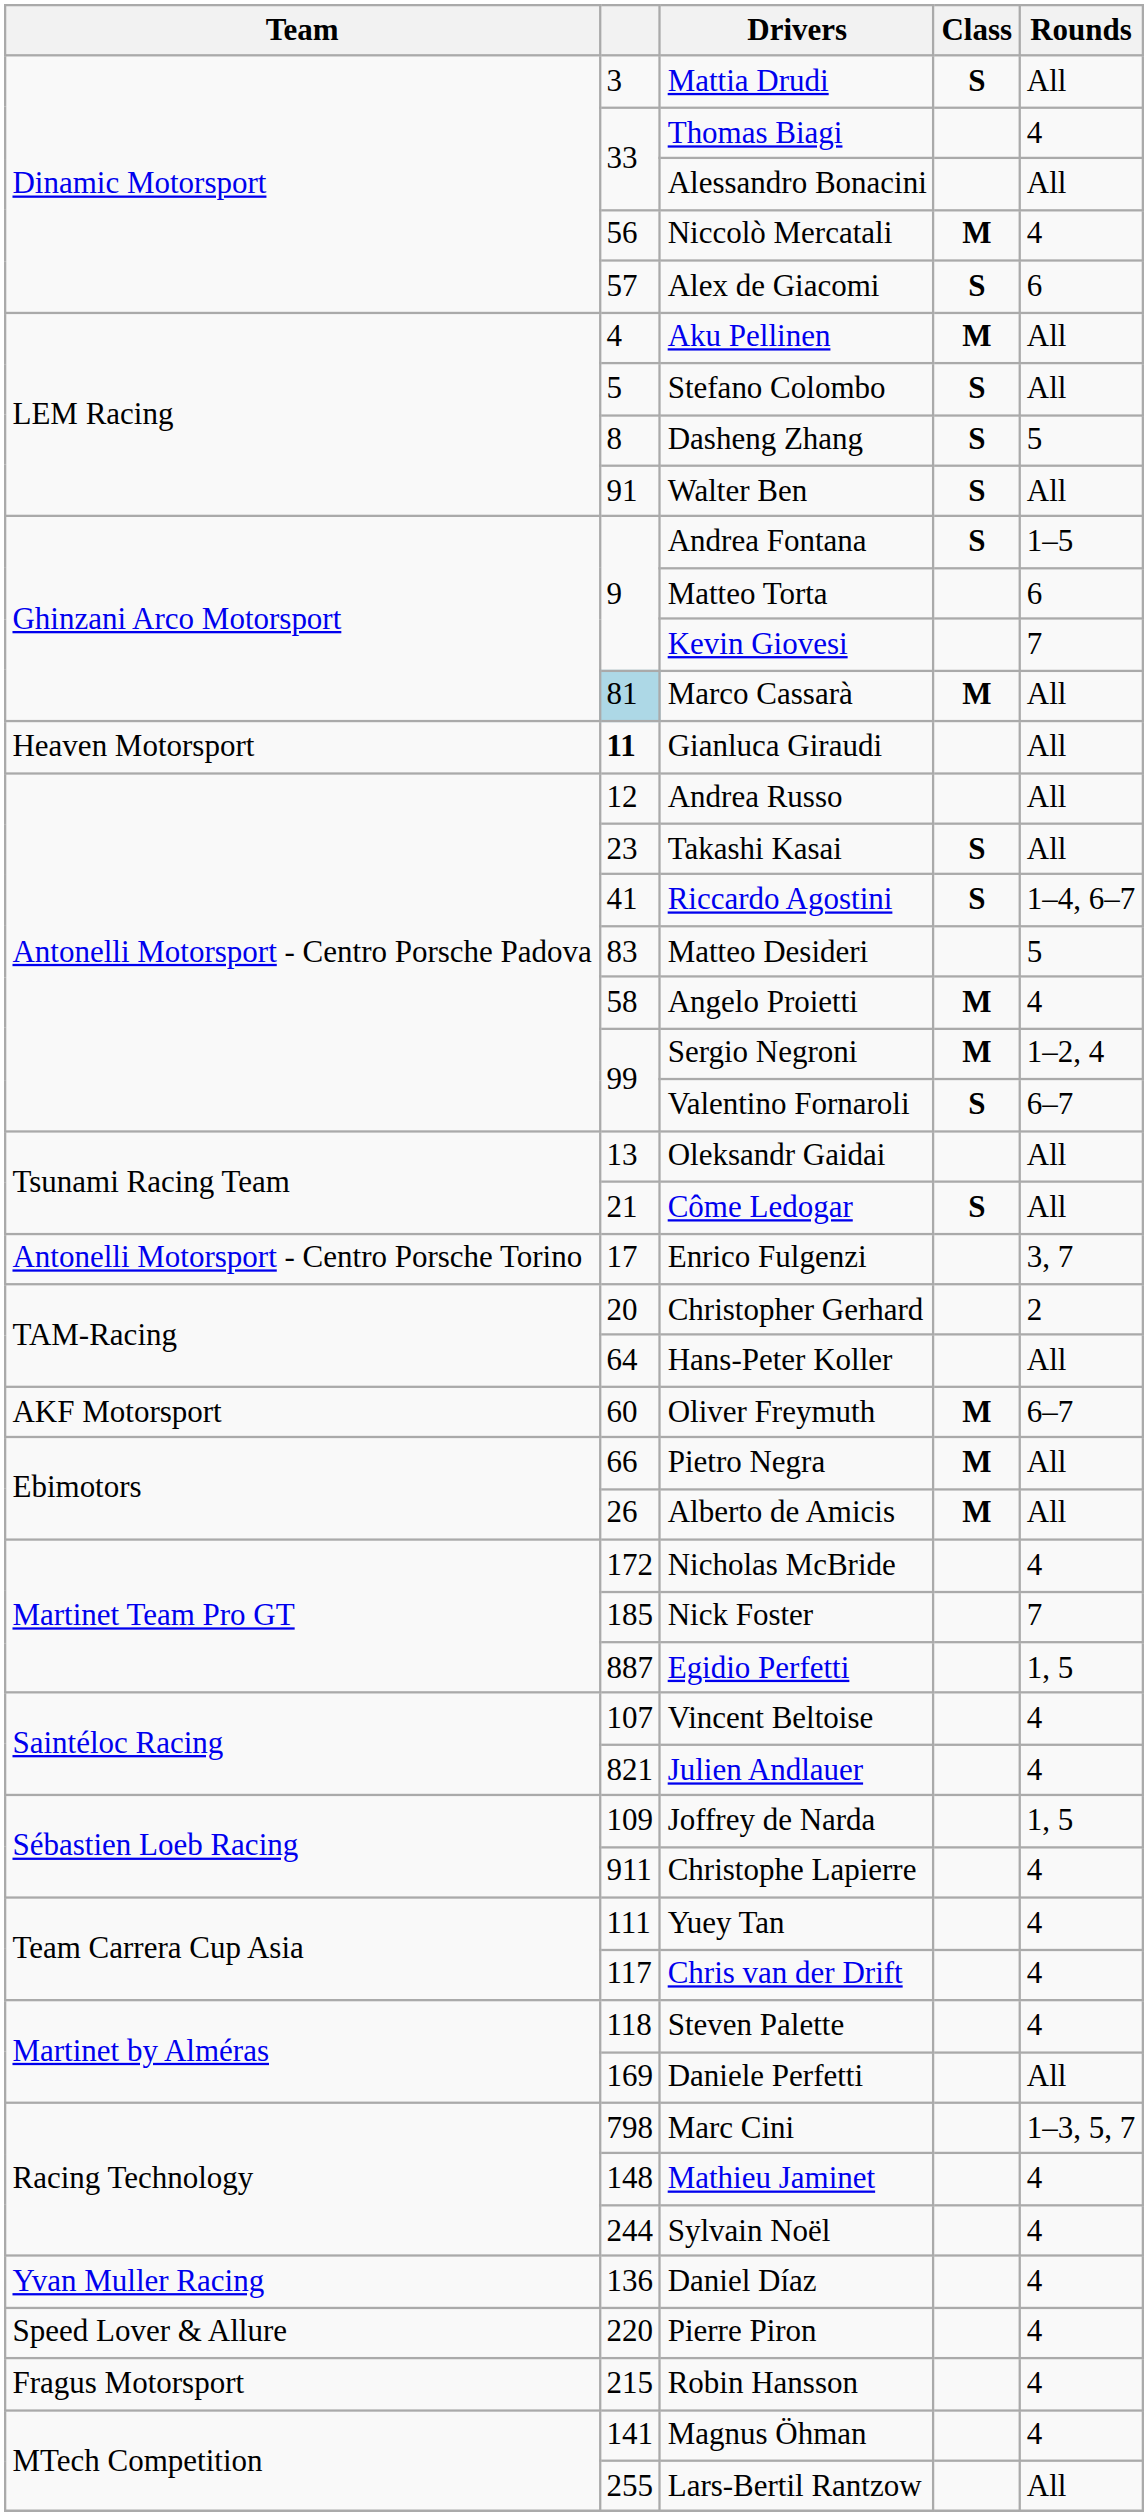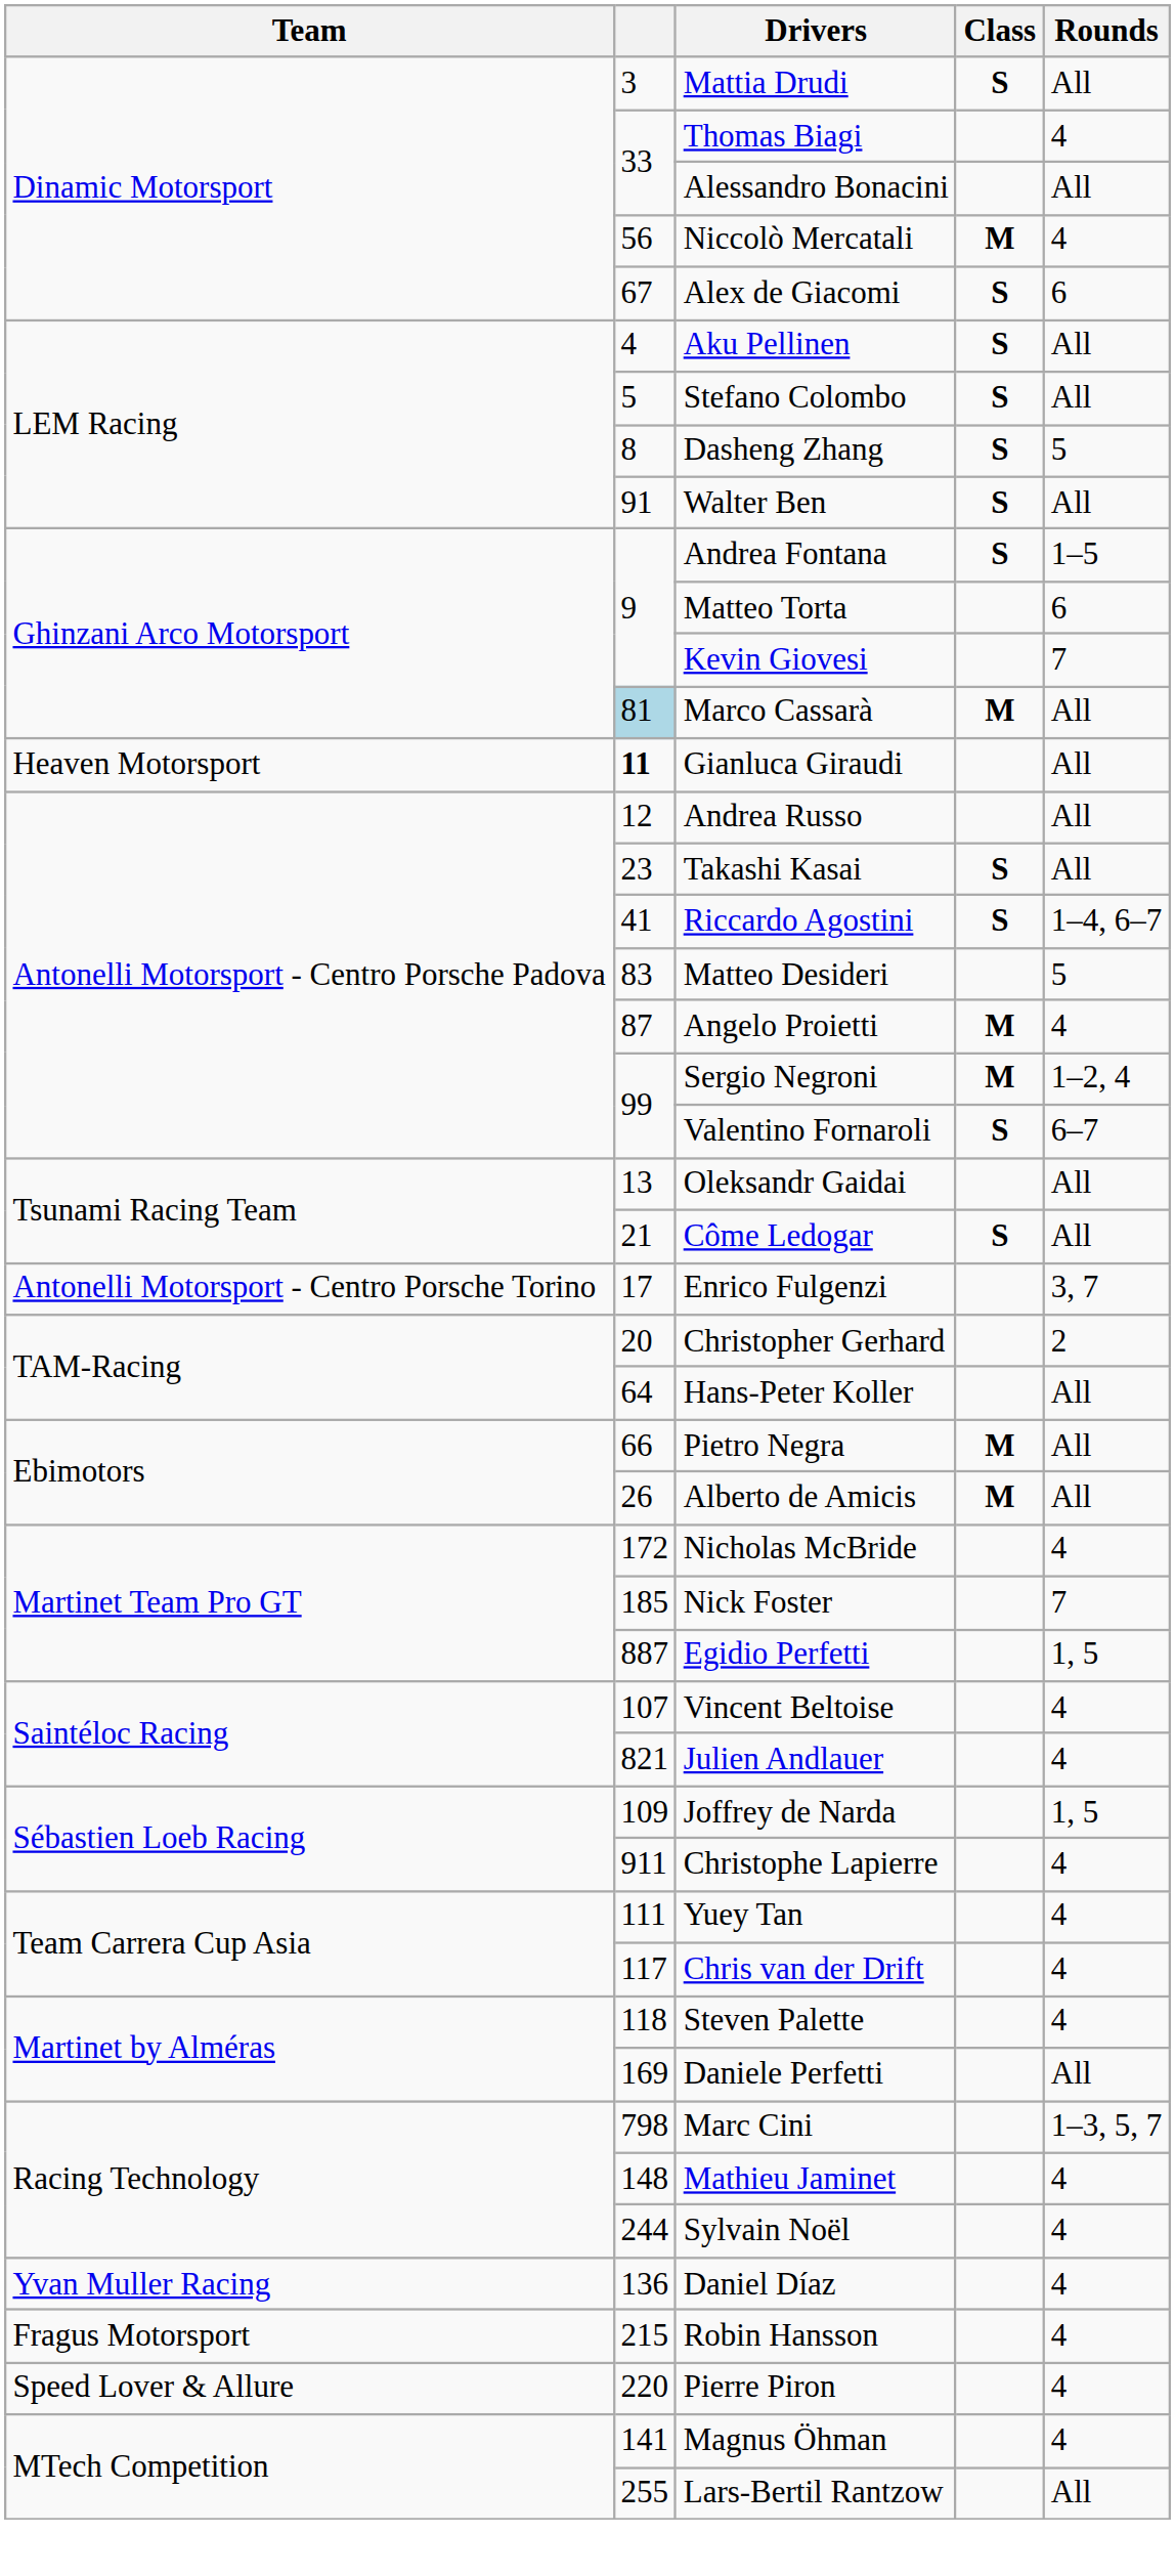 <table class="wikitable" style="font-size: 85%;">
 <tr>
 <th>Team</th>
 <th></th>
 <th>Drivers</th>
 <th>Class</th>
 <th>Rounds</th>
 </tr>
 <tr>
 <td rowspan=5> <a href='#'>Dinamic Motorsport</a></td>
 <td>3</td>
 <td> <a href='#'>Mattia Drudi</a></td>
 <td align=center><strong><span>S</span></strong></td>
 <td>All</td>
 </tr>
 <tr>
 <td rowspan=2>33</td>
 <td> <a href='#'>Thomas Biagi</a></td>
 <td></td>
 <td>4</td>
 </tr>
 <tr>
 <td> Alessandro Bonacini</td>
 <td></td>
 <td>All</td>
 </tr>
 <tr>
 <td>56</td>
 <td> Niccolò Mercatali</td>
 <td align=center><strong><span>M</span></strong></td>
 <td>4</td>
 </tr>
 <tr>
-<td>57</td>
+<td>67</td>
 <td> Alex de Giacomi</td>
 <td align=center><strong><span>S</span></strong></td>
 <td>6</td>
 </tr>
 <tr>
 <td rowspan=4> LEM Racing</td>
 <td>4</td>
 <td> <a href='#'>Aku Pellinen</a></td>
-<td align=center><strong><span>M</span></strong></td>
+<td align=center><strong><span>S</span></strong></td>
 <td>All</td>
 </tr>
 <tr>
 <td>5</td>
 <td> Stefano Colombo</td>
 <td align=center><strong><span>S</span></strong></td>
 <td>All</td>
 </tr>
 <tr>
 <td>8</td>
 <td> Dasheng Zhang</td>
 <td align=center><strong><span>S</span></strong></td>
 <td>5</td>
 </tr>
 <tr>
 <td>91</td>
 <td> Walter Ben</td>
 <td align=center><strong><span>S</span></strong></td>
 <td>All</td>
 </tr>
 <tr>
 <td rowspan=4> <a href='#'>Ghinzani Arco Motorsport</a></td>
 <td rowspan=3>9</td>
 <td> Andrea Fontana</td>
 <td align=center><strong><span>S</span></strong></td>
 <td>1–5</td>
 </tr>
 <tr>
 <td> Matteo Torta</td>
 <td></td>
 <td>6</td>
 </tr>
 <tr>
 <td> <a href='#'>Kevin Giovesi</a></td>
 <td></td>
 <td>7</td>
 </tr>
 <tr>
 <td style="background: lightblue;">81</td>
 <td> Marco Cassarà</td>
 <td align=center><strong><span>M</span></strong></td>
 <td>All</td>
 </tr>
 <tr>
 <td> Heaven Motorsport</td>
 <td><strong>11</strong></td>
 <td> Gianluca Giraudi</td>
 <td></td>
 <td>All</td>
 </tr>
 <tr>
 <td rowspan=7> <a href='#'>Antonelli Motorsport</a> - Centro Porsche Padova</td>
 <td>12</td>
 <td> Andrea Russo</td>
 <td></td>
 <td>All</td>
 </tr>
 <tr>
 <td>23</td>
 <td> Takashi Kasai</td>
 <td align=center><strong><span>S</span></strong></td>
 <td>All</td>
 </tr>
 <tr>
 <td>41</td>
 <td> <a href='#'>Riccardo Agostini</a></td>
 <td align=center><strong><span>S</span></strong></td>
 <td>1–4, 6–7</td>
 </tr>
 <tr>
 <td>83</td>
 <td> Matteo Desideri</td>
 <td></td>
 <td>5</td>
 </tr>
 <tr>
-<td>58</td>
+<td>87</td>
 <td> Angelo Proietti</td>
 <td align=center><strong><span>M</span></strong></td>
 <td>4</td>
 </tr>
 <tr>
 <td rowspan=2>99</td>
 <td> Sergio Negroni</td>
 <td align=center><strong><span>M</span></strong></td>
 <td>1–2, 4</td>
 </tr>
 <tr>
 <td> Valentino Fornaroli</td>
 <td align=center><strong><span>S</span></strong></td>
 <td>6–7</td>
 </tr>
 <tr>
 <td rowspan=2> Tsunami Racing Team</td>
 <td>13</td>
 <td> Oleksandr Gaidai</td>
 <td></td>
 <td>All</td>
 </tr>
 <tr>
 <td>21</td>
 <td> <a href='#'>Côme Ledogar</a></td>
 <td align=center><strong><span>S</span></strong></td>
 <td>All</td>
 </tr>
 <tr>
 <td> <a href='#'>Antonelli Motorsport</a> - Centro Porsche Torino</td>
 <td>17</td>
 <td> Enrico Fulgenzi</td>
 <td></td>
 <td>3, 7</td>
 </tr>
 <tr>
 <td rowspan=2> TAM-Racing</td>
 <td>20</td>
 <td> Christopher Gerhard</td>
 <td></td>
 <td>2</td>
 </tr>
 <tr>
 <td>64</td>
 <td> Hans-Peter Koller</td>
 <td></td>
 <td>All</td>
-</tr>
-<tr>
-<td> AKF Motorsport</td>
-<td>60</td>
-<td> Oliver Freymuth</td>
-<td align=center><strong><span>M</span></strong></td>
-<td>6–7</td>
 </tr>
 <tr>
 <td rowspan=2> Ebimotors</td>
 <td>66</td>
 <td> Pietro Negra</td>
 <td align=center><strong><span>M</span></strong></td>
 <td>All</td>
 </tr>
 <tr>
 <td>26</td>
 <td> Alberto de Amicis</td>
 <td align=center><strong><span>M</span></strong></td>
 <td>All</td>
 </tr>
 <tr>
 <td rowspan=3> <a href='#'>Martinet Team Pro GT</a></td>
 <td>172</td>
 <td> Nicholas McBride</td>
 <td></td>
 <td>4</td>
 </tr>
 <tr>
 <td>185</td>
 <td> Nick Foster</td>
 <td></td>
 <td>7</td>
 </tr>
 <tr>
 <td>887</td>
 <td> <a href='#'>Egidio Perfetti</a></td>
 <td></td>
 <td>1, 5</td>
 </tr>
 <tr>
 <td rowspan=2> <a href='#'>Saintéloc Racing</a></td>
 <td>107</td>
 <td> Vincent Beltoise</td>
 <td></td>
 <td>4</td>
 </tr>
 <tr>
 <td>821</td>
 <td> <a href='#'>Julien Andlauer</a></td>
 <td></td>
 <td>4</td>
 </tr>
 <tr>
 <td rowspan=2> <a href='#'>Sébastien Loeb Racing</a></td>
 <td>109</td>
 <td> Joffrey de Narda</td>
 <td></td>
 <td>1, 5</td>
 </tr>
 <tr>
 <td>911</td>
 <td> Christophe Lapierre</td>
 <td></td>
 <td>4</td>
 </tr>
 <tr>
 <td rowspan=2> Team Carrera Cup Asia</td>
 <td>111</td>
 <td> Yuey Tan</td>
 <td></td>
 <td>4</td>
 </tr>
 <tr>
 <td>117</td>
 <td> <a href='#'>Chris van der Drift</a></td>
 <td></td>
 <td>4</td>
 </tr>
 <tr>
 <td rowspan=2> <a href='#'>Martinet by Alméras</a></td>
 <td>118</td>
 <td> Steven Palette</td>
 <td></td>
 <td>4</td>
 </tr>
 <tr>
 <td>169</td>
 <td> Daniele Perfetti</td>
 <td></td>
 <td>All</td>
 </tr>
 <tr>
 <td rowspan=3> Racing Technology</td>
 <td>798</td>
 <td> Marc Cini</td>
 <td></td>
 <td>1–3, 5, 7</td>
 </tr>
 <tr>
 <td>148</td>
 <td> <a href='#'>Mathieu Jaminet</a></td>
 <td></td>
 <td>4</td>
 </tr>
 <tr>
 <td>244</td>
 <td> Sylvain Noël</td>
 <td></td>
 <td>4</td>
 </tr>
 <tr>
 <td> <a href='#'>Yvan Muller Racing</a></td>
 <td>136</td>
 <td> Daniel Díaz</td>
 <td></td>
 <td>4</td>
 </tr>
 <tr>
-<td> Speed Lover & Allure</td>
-<td>220</td>
-<td> Pierre Piron</td>
+<td> Fragus Motorsport</td>
+<td>215</td>
+<td> Robin Hansson</td>
 <td></td>
 <td>4</td>
 </tr>
 <tr>
-<td> Fragus Motorsport</td>
-<td>215</td>
-<td> Robin Hansson</td>
+<td> Speed Lover & Allure</td>
+<td>220</td>
+<td> Pierre Piron</td>
 <td></td>
 <td>4</td>
 </tr>
 <tr>
 <td rowspan=2> MTech Competition</td>
 <td>141</td>
 <td> Magnus Öhman</td>
 <td></td>
 <td>4</td>
 </tr>
 <tr>
 <td>255</td>
 <td> Lars-Bertil Rantzow</td>
 <td></td>
 <td>All</td>
 </tr>
 <tr>
 </tr>
 </table>
